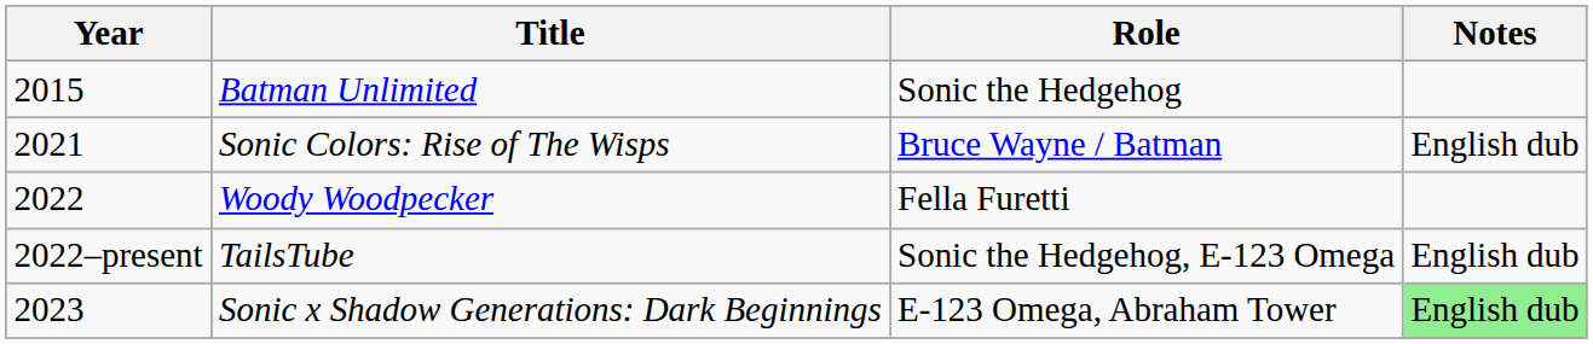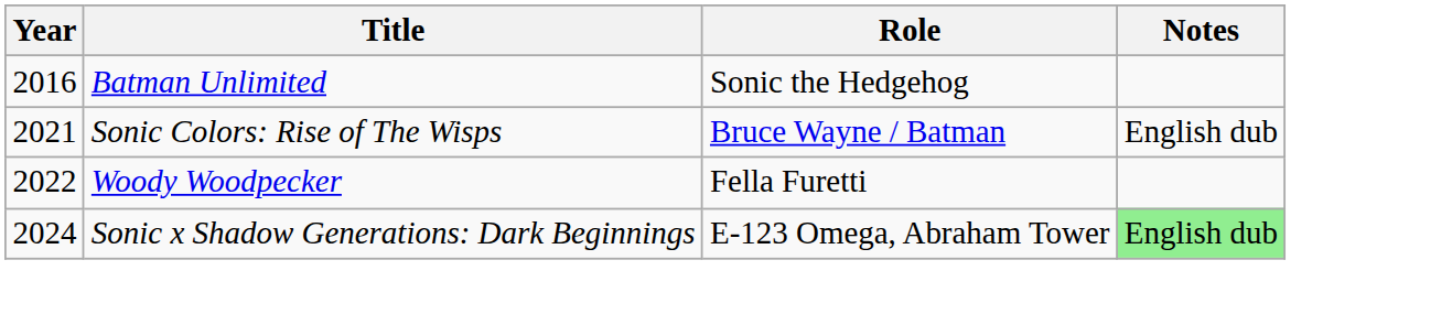 <table class="wikitable sortable">
 <tr>
 <th>Year</th>
 <th>Title</th>
 <th>Role</th>
 <th class="unsortable">Notes</th>
 </tr>
 <tr>
-<td>2015</td>
+<td>2016</td>
 <td><em><a href='#'>Batman Unlimited</a></em></td>
 <td>Sonic the Hedgehog</td>
 <td></td>
 </tr>
 <tr>
 <td>2021</td>
 <td><em>Sonic Colors: Rise of The Wisps</em></td>
 <td><a href='#'>Bruce Wayne / Batman</a></td>
 <td>English dub</td>
 </tr>
 <tr>
 <td>2022</td>
 <td><em><a href='#'>Woody Woodpecker</a></em></td>
 <td>Fella Furetti</td>
 <td></td>
 </tr>
 <tr>
-<td>2022–present</td>
-<td><em>TailsTube</em></td>
-<td>Sonic the Hedgehog, E-123 Omega</td>
-<td>English dub</td>
-</tr>
-<tr>
-<td>2023</td>
+<td>2024</td>
 <td><em>Sonic x Shadow Generations: Dark Beginnings</em></td>
 <td>E-123 Omega, Abraham Tower</td>
 <td style="background: lightgreen;">English dub</td>
 </tr>
 </table>
